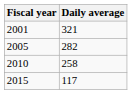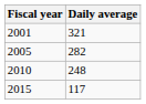 <table class="wikitable">
 <tr>
 <th>Fiscal year</th>
 <th>Daily average</th>
 </tr>
 <tr>
 <td>2001</td>
 <td>321</td>
 </tr>
 <tr>
 <td>2005</td>
 <td>282</td>
 </tr>
 <tr>
 <td>2010</td>
-<td>258</td>
+<td>248</td>
 </tr>
 <tr>
 <td>2015</td>
 <td>117</td>
 </tr>
 </table>
